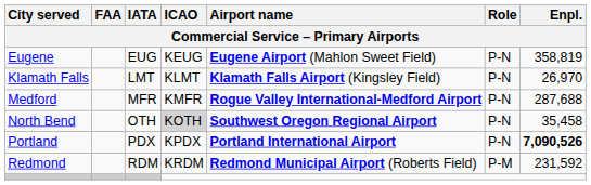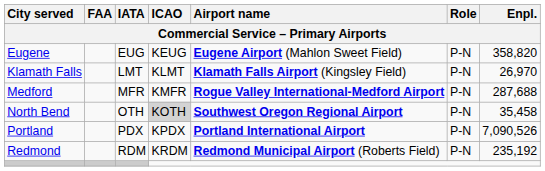 <table class="wikitable sortable">
 <tr valign=baseline>
 <th style="white-space:nowrap; text-align:left;">City served</th>
 <th style="white-space:nowrap; text-align:left;">FAA</th>
 <th style="white-space:nowrap; text-align:left;">IATA</th>
 <th style="white-space:nowrap; text-align:left;">ICAO</th>
 <th style="white-space:nowrap; text-align:left;">Airport name</th>
 <th style="white-space:nowrap; text-align:left;">Role<br></th>
 <th style="white-space:nowrap; text-align:right;">Enpl.<br></th>
 </tr>
 <tr>
 <th colspan=7>Commercial Service – Primary Airports<br></th>
 </tr>
 <tr valign=top>
 <td><a href='#'>Eugene</a></td>
 <td></td>
 <td>EUG</td>
 <td>KEUG</td>
 <td><strong><a href='#'>Eugene Airport</a></strong> (Mahlon Sweet Field)</td>
 <td>P-N</td>
-<td align=right>358,819 </td>
+<td align=right>358,820 </td>
 </tr>
 <tr valign=top>
 <td><a href='#'>Klamath Falls</a></td>
 <td></td>
 <td>LMT</td>
 <td>KLMT</td>
 <td><strong><a href='#'>Klamath Falls Airport</a></strong> (Kingsley Field)</td>
 <td>P-N</td>
 <td align=right>26,970 </td>
 </tr>
 <tr valign=top>
 <td><a href='#'>Medford</a></td>
 <td></td>
 <td>MFR</td>
 <td>KMFR</td>
 <td><strong><a href='#'>Rogue Valley International-Medford Airport</a></strong></td>
 <td>P-N</td>
 <td align=right>287,688 </td>
 </tr>
 <tr valign=top>
 <td><a href='#'>North Bend</a></td>
 <td></td>
 <td>OTH</td>
 <td style="background: lightgrey;">KOTH</td>
 <td><strong><a href='#'>Southwest Oregon Regional Airport</a></strong> </td>
 <td>P-N</td>
 <td align=right>35,458 </td>
 </tr>
 <tr valign=top>
 <td><a href='#'>Portland</a></td>
 <td></td>
 <td>PDX</td>
 <td>KPDX</td>
 <td><strong><a href='#'>Portland International Airport</a></strong></td>
 <td>P-N</td>
-<td align=right><strong>7,090,526 </strong></td>
+<td align=right>7,090,526 </td>
 </tr>
 <tr valign=top>
 <td><a href='#'>Redmond</a></td>
 <td></td>
 <td>RDM</td>
 <td>KRDM</td>
 <td><strong><a href='#'>Redmond Municipal Airport</a></strong> (Roberts Field)</td>
-<td>P-M</td>
-<td align=right>231,592 <br></td>
+<td>P-N</td>
+<td align=right>235,192 <br></td>
 </tr>
 <tr class="sortbottom" style="background:#CCCCCC;">
 <td></td>
 <td></td>
 <td></td>
 </tr>
 </table>
